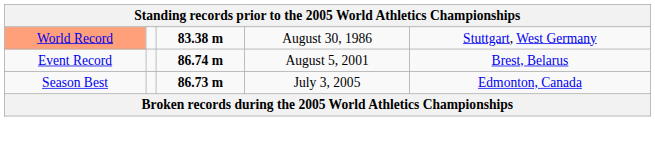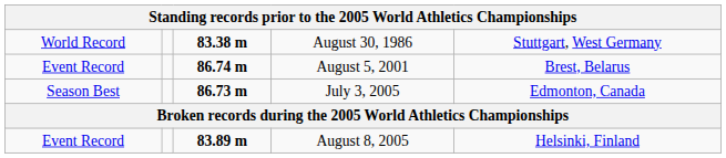 <table class="wikitable" style=" text-align:center; font-size:110%;" width="95%">
 <tr>
 <th colspan="5">Standing records prior to the 2005 World Athletics Championships</th>
 </tr>
 <tr>
-<td style="background: lightsalmon;"><a href='#'>World Record</a></td>
+<td><a href='#'>World Record</a></td>
 <td></td>
 <td><strong>83.38 m </strong></td>
 <td>August 30, 1986</td>
 <td> <a href='#'>Stuttgart</a>, <a href='#'>West Germany</a></td>
 </tr>
 <tr>
 <td><a href='#'>Event Record</a></td>
 <td></td>
 <td><strong>86.74 m </strong></td>
 <td>August 5, 2001</td>
 <td> <a href='#'>Brest, Belarus</a></td>
 </tr>
 <tr>
 <td><a href='#'>Season Best</a></td>
 <td></td>
 <td><strong>86.73 m </strong></td>
 <td>July 3, 2005</td>
 <td> <a href='#'>Edmonton, Canada</a></td>
 </tr>
 <tr>
 <th colspan="5">Broken records during the 2005 World Athletics Championships</th>
 </tr>
+<tr>
+<td><a href='#'>Event Record</a></td>
+<td></td>
+<td><strong>83.89 m </strong></td>
+<td>August 8, 2005</td>
+<td> <a href='#'>Helsinki, Finland</a></td>
+</tr>
 </table>
